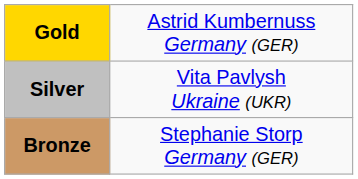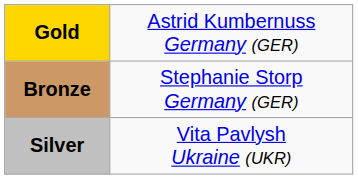 <table class="wikitable" style=" text-align:center; font-size:110%;" width="35%">
 <tr>
 <td bgcolor="gold"><strong>Gold</strong></td>
 <td> <a href='#'>Astrid Kumbernuss</a><br><em><a href='#'>Germany</a> <small>(GER)</small></em></td>
 </tr>
 <tr>
+<td bgcolor="CC9966"><strong>Bronze</strong></td>
+<td> <a href='#'>Stephanie Storp</a><br><em><a href='#'>Germany</a> <small>(GER)</small></em></td>
+</tr>
+<tr>
 <td bgcolor="silver"><strong>Silver</strong></td>
 <td> <a href='#'>Vita Pavlysh</a><br><em><a href='#'>Ukraine</a> <small>(UKR)</small></em></td>
 </tr>
-<tr>
-<td bgcolor="CC9966"><strong>Bronze</strong></td>
-<td> <a href='#'>Stephanie Storp</a><br><em><a href='#'>Germany</a> <small>(GER)</small></em></td>
-</tr>
 </table>
